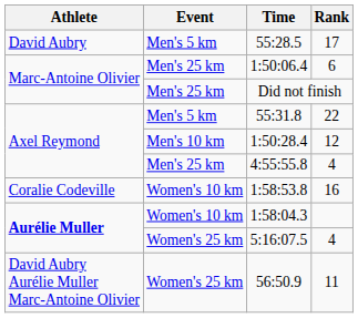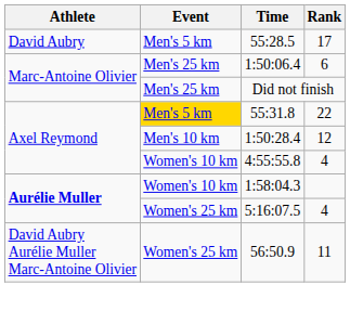 <table class="wikitable" style="font-size:90%;">
 <tr>
 <th>Athlete</th>
 <th>Event</th>
 <th>Time</th>
 <th>Rank</th>
 </tr>
 <tr align=center>
 <td align=left><a href='#'>David Aubry</a></td>
 <td align=left><a href='#'>Men's 5 km</a></td>
 <td>55:28.5</td>
 <td>17</td>
 </tr>
 <tr align=center>
 <td align=left rowspan=2><a href='#'>Marc-Antoine Olivier</a></td>
 <td align=left><a href='#'>Men's 25 km</a></td>
 <td>1:50:06.4</td>
 <td>6</td>
 </tr>
 <tr align=center>
 <td align=left><a href='#'>Men's 25 km</a></td>
 <td colspan=2>Did not finish</td>
 </tr>
 <tr align=center>
 <td align=left rowspan=3><a href='#'>Axel Reymond</a></td>
-<td align=left><a href='#'>Men's 5 km</a></td>
+<td align=left style="background: gold;"><a href='#'>Men's 5 km</a></td>
 <td>55:31.8</td>
 <td>22</td>
 </tr>
 <tr align=center>
 <td align=left><a href='#'>Men's 10 km</a></td>
 <td>1:50:28.4</td>
 <td>12</td>
 </tr>
 <tr align=center>
-<td align=left><a href='#'>Men's 25 km</a></td>
+<td align=left><a href='#'>Women's 10 km</a></td>
 <td>4:55:55.8</td>
 <td>4</td>
-</tr>
-<tr align=center>
-<td align=left><a href='#'>Coralie Codeville</a></td>
-<td align=left><a href='#'>Women's 10 km</a></td>
-<td>1:58:53.8</td>
-<td>16</td>
 </tr>
 <tr align=center>
 <td align=left rowspan=2><strong><a href='#'>Aurélie Muller</a></strong></td>
 <td align=left><a href='#'>Women's 10 km</a></td>
 <td>1:58:04.3</td>
 <td></td>
 </tr>
 <tr align=center>
 <td align=left><a href='#'>Women's 25 km</a></td>
 <td>5:16:07.5</td>
 <td>4</td>
 </tr>
 <tr align=center>
 <td align=left><a href='#'>David Aubry</a><br><a href='#'>Aurélie Muller</a><br><a href='#'>Marc-Antoine Olivier</a></td>
 <td align=left><a href='#'>Women's 25 km</a></td>
 <td>56:50.9</td>
 <td>11</td>
 </tr>
 </table>
